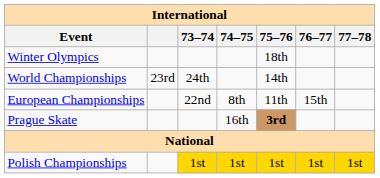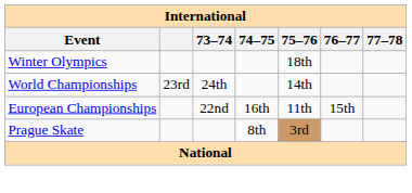 <table class="wikitable" style="text-align:center">
 <tr>
 <th style="background-color: #ffdead; " colspan=7 align=center>International</th>
 </tr>
 <tr>
 <th>Event</th>
 <th></th>
 <th>73–74</th>
 <th>74–75</th>
 <th>75–76</th>
 <th>76–77</th>
 <th>77–78</th>
 </tr>
 <tr>
 <td align=left><a href='#'>Winter Olympics</a></td>
 <td></td>
 <td></td>
 <td></td>
 <td>18th</td>
 <td></td>
 <td></td>
 </tr>
 <tr>
 <td align=left><a href='#'>World Championships</a></td>
 <td>23rd</td>
 <td>24th</td>
 <td></td>
 <td>14th</td>
 <td></td>
 </tr>
 <tr>
 <td align=left><a href='#'>European Championships</a></td>
 <td></td>
 <td>22nd</td>
-<td>8th</td>
+<td>16th</td>
 <td>11th</td>
 <td>15th</td>
 <td></td>
 </tr>
 <tr>
 <td align=left><a href='#'>Prague Skate</a></td>
 <td></td>
 <td></td>
-<td>16th</td>
-<td bgcolor=cc9966><strong>3rd</strong></td>
+<td>8th</td>
+<td bgcolor=cc9966>3rd</td>
 <td></td>
 <td></td>
 </tr>
 <tr>
 <th style="background-color: #ffdead; " colspan=7 align=center>National</th>
 </tr>
-<tr>
-<td align=left><a href='#'>Polish Championships</a></td>
-<td></td>
-<td bgcolor=gold>1st</td>
-<td bgcolor=gold>1st</td>
-<td bgcolor=gold>1st</td>
-<td bgcolor=gold>1st</td>
-<td bgcolor=gold>1st</td>
-</tr>
 </table>
